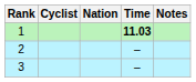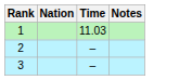 <table class="wikitable sortable" style="text-align:center">
 <tr>
 <th>Rank</th>
-<th>Cyclist</th>
 <th>Nation</th>
 <th>Time</th>
 <th>Notes</th>
 </tr>
 <tr bgcolor=bbf3bb>
 <td>1</td>
 <td align=left></td>
-<td align=left></td>
-<td><strong>11.03</strong></td>
+<td>11.03</td>
 <td></td>
 </tr>
 <tr bgcolor=bbf3ff>
 <td>2</td>
-<td align=left></td>
 <td align=left></td>
 <td>–</td>
 <td></td>
 </tr>
 <tr bgcolor=bbf3ff>
 <td>3</td>
 <td align=left></td>
-<td align=left></td>
 <td>–</td>
 <td></td>
 </tr>
 </table>
